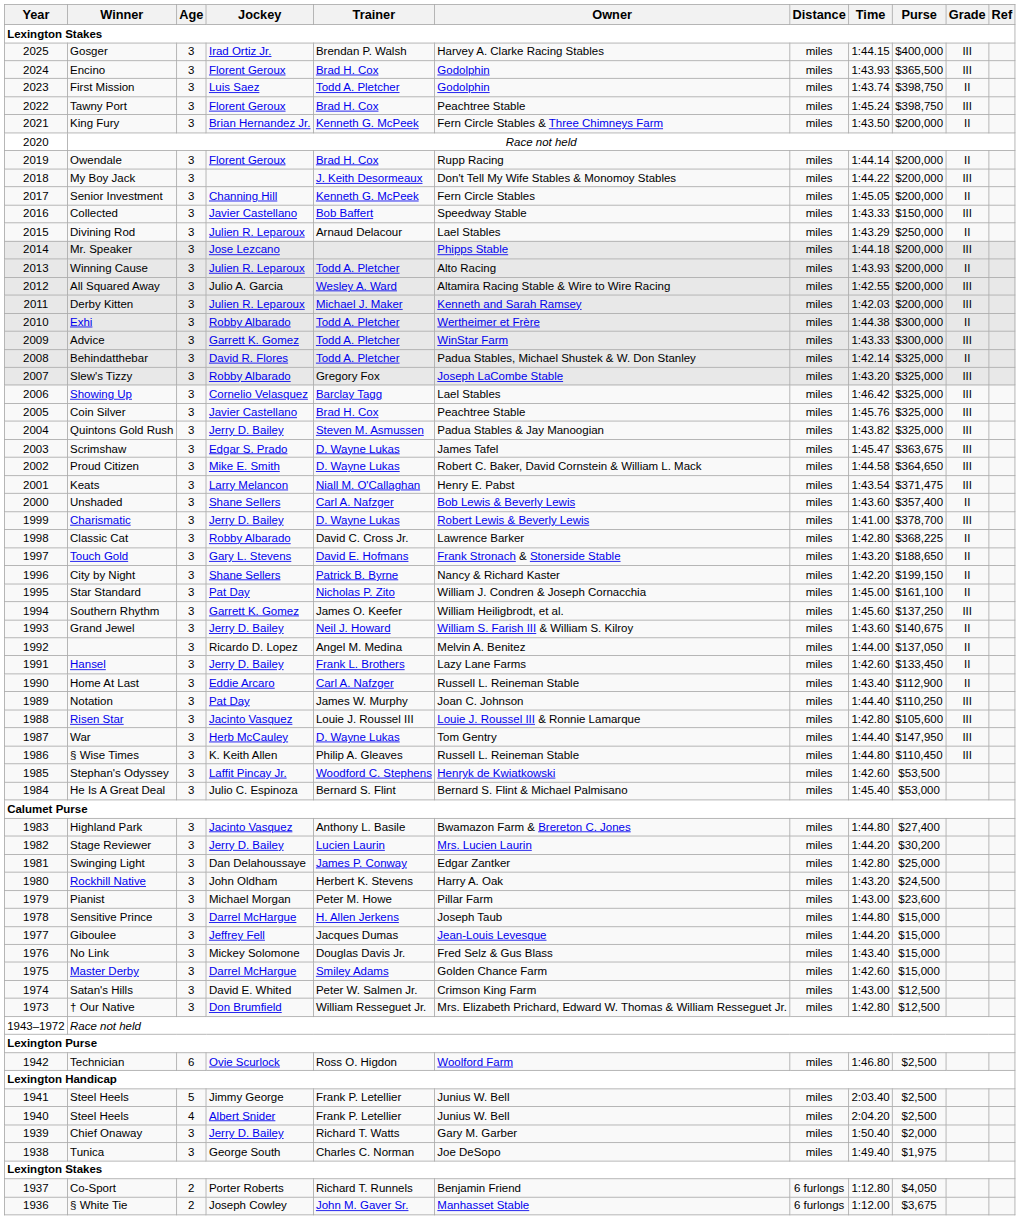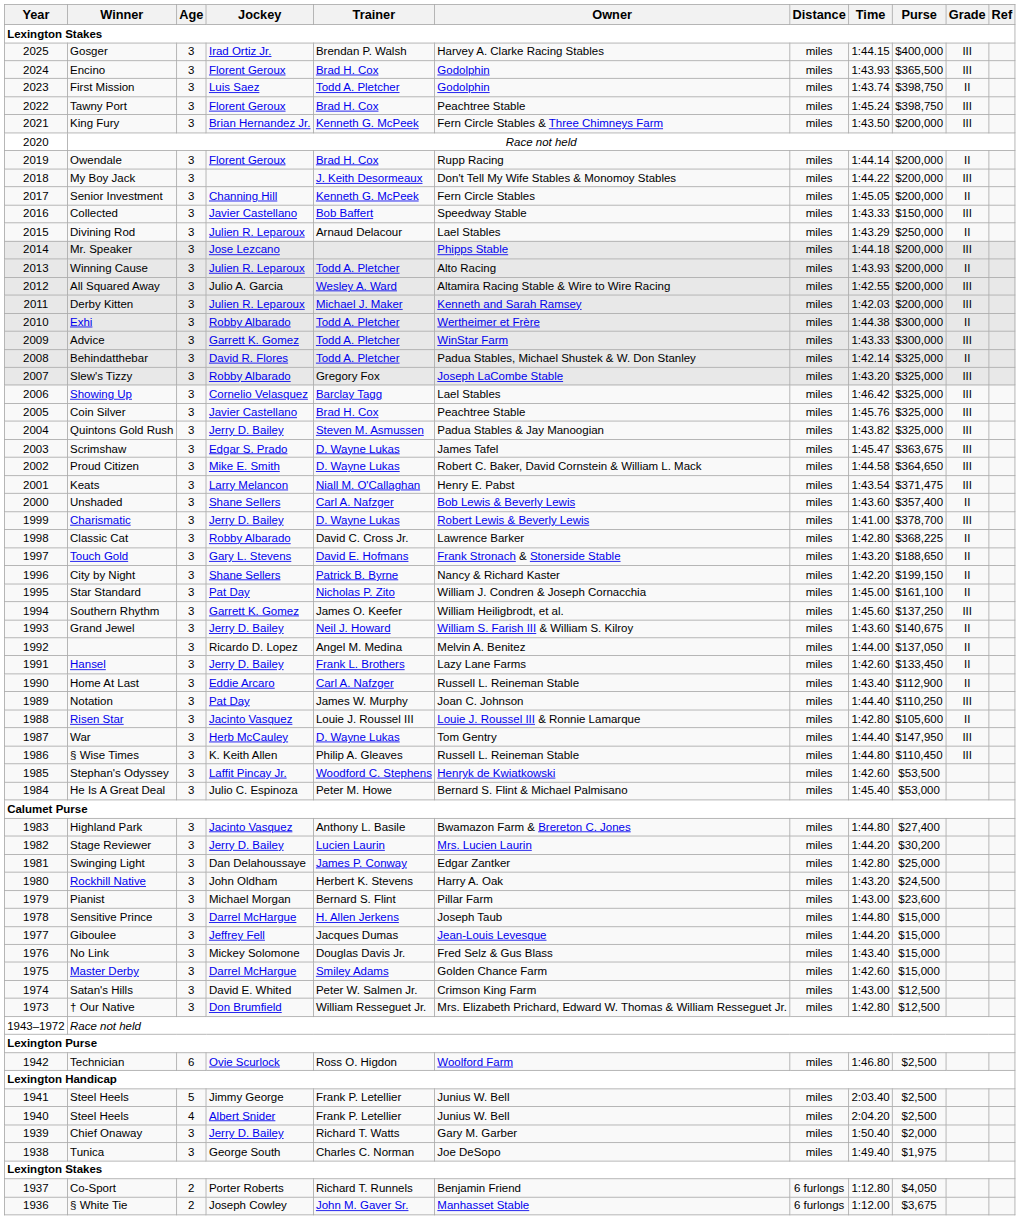 <table class="wikitable sortable" style="font-size:95%">
 <tr>
 <th>Year</th>
 <th>Winner</th>
 <th>Age</th>
 <th>Jockey</th>
 <th>Trainer</th>
 <th>Owner</th>
 <th>Distance</th>
 <th>Time</th>
 <th>Purse</th>
 <th>Grade</th>
 <th>Ref</th>
 </tr>
 <tr style="font-size:90%; background-color:white">
 <td align="left" colspan=11><strong>Lexington Stakes</strong></td>
 </tr>
 <tr style="font-size:90%;">
 <td align=center>2025</td>
 <td>Gosger</td>
 <td align=center>3</td>
 <td><a href='#'>Irad Ortiz Jr.</a></td>
 <td>Brendan P. Walsh</td>
 <td>Harvey A. Clarke Racing Stables</td>
 <td align=center> miles</td>
 <td align=center>1:44.15</td>
 <td align=center>$400,000</td>
 <td align=center>III</td>
 <td></td>
 </tr>
 <tr style="font-size:90%;">
 <td align=center>2024</td>
 <td>Encino</td>
 <td align=center>3</td>
 <td><a href='#'>Florent Geroux</a></td>
 <td><a href='#'>Brad H. Cox</a></td>
 <td><a href='#'>Godolphin</a></td>
 <td align=center> miles</td>
 <td align=center>1:43.93</td>
 <td align=center>$365,500</td>
 <td align=center>III</td>
 <td></td>
 </tr>
 <tr style="font-size:90%;">
 <td align=center>2023</td>
 <td>First Mission</td>
 <td align=center>3</td>
 <td><a href='#'>Luis Saez</a></td>
 <td><a href='#'>Todd A. Pletcher</a></td>
 <td><a href='#'>Godolphin</a></td>
 <td align=center> miles</td>
 <td align=center>1:43.74</td>
 <td align=center>$398,750</td>
 <td align=center>II</td>
 <td></td>
 </tr>
 <tr style="font-size:90%;">
 <td align=center>2022</td>
 <td>Tawny Port</td>
 <td align=center>3</td>
 <td><a href='#'>Florent Geroux</a></td>
 <td><a href='#'>Brad H. Cox</a></td>
 <td>Peachtree Stable</td>
 <td align=center> miles</td>
 <td align=center>1:45.24</td>
 <td align=center>$398,750</td>
 <td align=center>III</td>
 <td></td>
 </tr>
 <tr style="font-size:90%;">
 <td align=center>2021</td>
 <td>King Fury</td>
 <td align=center>3</td>
 <td><a href='#'>Brian Hernandez Jr.</a></td>
 <td><a href='#'>Kenneth G. McPeek</a></td>
 <td>Fern Circle Stables & <a href='#'>Three Chimneys Farm</a></td>
 <td align=center> miles</td>
 <td align=center>1:43.50</td>
 <td align=center>$200,000</td>
-<td align=center>II</td>
+<td align=center>III</td>
 <td></td>
 </tr>
 <tr style="font-size:90%; background-color:white">
 <td align="center">2020</td>
 <td align="center" colspan=10><em>Race not held</em></td>
 </tr>
 <tr style="font-size:90%;">
 <td align=center>2019</td>
 <td>Owendale</td>
 <td align=center>3</td>
 <td><a href='#'>Florent Geroux</a></td>
 <td><a href='#'>Brad H. Cox</a></td>
 <td>Rupp Racing</td>
 <td align=center> miles</td>
 <td align=center>1:44.14</td>
 <td align=center>$200,000</td>
 <td align=center>II</td>
 <td></td>
 </tr>
 <tr style="font-size:90%;">
 <td align=center>2018</td>
 <td>My Boy Jack</td>
 <td align=center>3</td>
 <td></td>
 <td><a href='#'>J. Keith Desormeaux</a></td>
 <td>Don't Tell My Wife Stables & Monomoy Stables</td>
 <td align=center> miles</td>
 <td align=center>1:44.22</td>
 <td align=center>$200,000</td>
 <td align=center>III</td>
 <td></td>
 </tr>
 <tr style="font-size:90%;">
 <td align=center>2017</td>
 <td>Senior Investment</td>
 <td align=center>3</td>
 <td><a href='#'>Channing Hill</a></td>
 <td><a href='#'>Kenneth G. McPeek</a></td>
 <td>Fern Circle Stables</td>
 <td align=center> miles</td>
 <td align=center>1:45.05</td>
 <td align=center>$200,000</td>
 <td align=center>II</td>
 <td></td>
 </tr>
 <tr style="font-size:90%;">
 <td align=center>2016</td>
 <td>Collected</td>
 <td align=center>3</td>
 <td><a href='#'>Javier Castellano</a></td>
 <td><a href='#'>Bob Baffert</a></td>
 <td>Speedway Stable</td>
 <td align=center> miles</td>
 <td align=center>1:43.33</td>
 <td align=center>$150,000</td>
 <td align=center>III</td>
 <td></td>
 </tr>
 <tr style="font-size:90%;">
 <td align=center>2015</td>
 <td>Divining Rod</td>
 <td align=center>3</td>
 <td><a href='#'>Julien R. Leparoux</a></td>
 <td>Arnaud Delacour</td>
 <td>Lael Stables</td>
 <td align=center> miles</td>
 <td align=center>1:43.29</td>
 <td align=center>$250,000</td>
 <td align=center>II</td>
 <td></td>
 </tr>
 <tr style="font-size:90%; background-color:#E8E8E8">
 <td align=center>2014</td>
 <td>Mr. Speaker</td>
 <td align=center>3</td>
 <td><a href='#'>Jose Lezcano</a></td>
 <td></td>
 <td><a href='#'>Phipps Stable</a></td>
 <td align=center> miles</td>
 <td align=center>1:44.18</td>
 <td align=center>$200,000</td>
 <td align=center>III</td>
 <td></td>
 </tr>
 <tr style="font-size:90%; background-color:#E8E8E8">
 <td align=center>2013</td>
 <td>Winning Cause</td>
 <td align=center>3</td>
 <td><a href='#'>Julien R. Leparoux</a></td>
 <td><a href='#'>Todd A. Pletcher</a></td>
 <td>Alto Racing</td>
 <td align=center> miles</td>
 <td align=center>1:43.93</td>
 <td align=center>$200,000</td>
 <td align=center>II</td>
 <td></td>
 </tr>
 <tr style="font-size:90%; background-color:#E8E8E8">
 <td align=center>2012</td>
 <td>All Squared Away</td>
 <td align=center>3</td>
 <td>Julio A. Garcia</td>
 <td><a href='#'>Wesley A. Ward</a></td>
 <td>Altamira Racing Stable & Wire to Wire Racing</td>
 <td align=center> miles</td>
 <td align=center>1:42.55</td>
 <td align=center>$200,000</td>
 <td align=center>III</td>
 <td></td>
 </tr>
 <tr style="font-size:90%; background-color:#E8E8E8">
 <td align=center>2011</td>
 <td>Derby Kitten</td>
 <td align=center>3</td>
 <td><a href='#'>Julien R. Leparoux</a></td>
 <td><a href='#'>Michael J. Maker</a></td>
 <td><a href='#'>Kenneth and Sarah Ramsey</a></td>
 <td align=center> miles</td>
 <td align=center>1:42.03</td>
 <td align=center>$200,000</td>
 <td align=center>III</td>
 <td></td>
 </tr>
 <tr style="font-size:90%; background-color:#E8E8E8">
 <td align=center>2010</td>
 <td><a href='#'>Exhi</a></td>
 <td align=center>3</td>
 <td><a href='#'>Robby Albarado</a></td>
 <td><a href='#'>Todd A. Pletcher</a></td>
 <td><a href='#'>Wertheimer et Frère</a></td>
 <td align=center> miles</td>
 <td align=center>1:44.38</td>
 <td align=center>$300,000</td>
 <td align=center>II</td>
 <td></td>
 </tr>
 <tr style="font-size:90%; background-color:#E8E8E8">
 <td align=center>2009</td>
 <td>Advice</td>
 <td align=center>3</td>
 <td><a href='#'>Garrett K. Gomez</a></td>
 <td><a href='#'>Todd A. Pletcher</a></td>
 <td><a href='#'>WinStar Farm</a></td>
 <td align=center> miles</td>
 <td align=center>1:43.33</td>
 <td align=center>$300,000</td>
 <td align=center>III</td>
 <td></td>
 </tr>
 <tr style="font-size:90%; background-color:#E8E8E8">
 <td align=center>2008</td>
 <td>Behindatthebar</td>
 <td align=center>3</td>
 <td><a href='#'>David R. Flores</a></td>
 <td><a href='#'>Todd A. Pletcher</a></td>
 <td>Padua Stables, Michael Shustek & W. Don Stanley</td>
 <td align=center> miles</td>
 <td align=center>1:42.14</td>
 <td align=center>$325,000</td>
 <td align=center>II</td>
 <td></td>
 </tr>
 <tr style="font-size:90%; background-color:#E8E8E8">
 <td align=center>2007</td>
 <td>Slew's Tizzy</td>
 <td align=center>3</td>
 <td><a href='#'>Robby Albarado</a></td>
 <td>Gregory Fox</td>
 <td><a href='#'>Joseph LaCombe Stable</a></td>
 <td align=center> miles</td>
 <td align=center>1:43.20</td>
 <td align=center>$325,000</td>
 <td align=center>III</td>
 <td></td>
 </tr>
 <tr style="font-size:90%;">
 <td align=center>2006</td>
 <td><a href='#'>Showing Up</a></td>
 <td align=center>3</td>
 <td><a href='#'>Cornelio Velasquez</a></td>
 <td><a href='#'>Barclay Tagg</a></td>
 <td>Lael Stables</td>
 <td align=center> miles</td>
 <td align=center>1:46.42</td>
 <td align=center>$325,000</td>
 <td align=center>III</td>
 <td></td>
 </tr>
 <tr style="font-size:90%;">
 <td align=center>2005</td>
 <td>Coin Silver</td>
 <td align=center>3</td>
 <td><a href='#'>Javier Castellano</a></td>
 <td><a href='#'>Brad H. Cox</a></td>
 <td>Peachtree Stable</td>
 <td align=center> miles</td>
 <td align=center>1:45.76</td>
 <td align=center>$325,000</td>
 <td align=center>III</td>
 <td></td>
 </tr>
 <tr style="font-size:90%;">
 <td align=center>2004</td>
 <td>Quintons Gold Rush</td>
 <td align=center>3</td>
 <td><a href='#'>Jerry D. Bailey</a></td>
 <td><a href='#'>Steven M. Asmussen</a></td>
 <td>Padua Stables & Jay Manoogian</td>
 <td align=center> miles</td>
 <td align=center>1:43.82</td>
 <td align=center>$325,000</td>
 <td align=center>III</td>
 <td></td>
 </tr>
 <tr style="font-size:90%;">
 <td align=center>2003</td>
 <td>Scrimshaw</td>
 <td align=center>3</td>
 <td><a href='#'>Edgar S. Prado</a></td>
 <td><a href='#'>D. Wayne Lukas</a></td>
 <td>James Tafel</td>
 <td align=center> miles</td>
 <td align=center>1:45.47</td>
 <td align=center>$363,675</td>
 <td align=center>III</td>
 <td></td>
 </tr>
 <tr style="font-size:90%;">
 <td align=center>2002</td>
 <td>Proud Citizen</td>
 <td align=center>3</td>
 <td><a href='#'>Mike E. Smith</a></td>
 <td><a href='#'>D. Wayne Lukas</a></td>
 <td>Robert C. Baker, David Cornstein & William L. Mack</td>
 <td align=center> miles</td>
 <td align=center>1:44.58</td>
 <td align=center>$364,650</td>
 <td align=center>III</td>
 <td></td>
 </tr>
 <tr style="font-size:90%;">
 <td align=center>2001</td>
 <td>Keats</td>
 <td align=center>3</td>
 <td><a href='#'>Larry Melancon</a></td>
 <td><a href='#'>Niall M. O'Callaghan</a></td>
 <td>Henry E. Pabst</td>
 <td align=center> miles</td>
 <td align=center>1:43.54</td>
 <td align=center>$371,475</td>
 <td align=center>III</td>
 <td></td>
 </tr>
 <tr style="font-size:90%;">
 <td align=center>2000</td>
 <td>Unshaded</td>
 <td align=center>3</td>
 <td><a href='#'>Shane Sellers</a></td>
 <td><a href='#'>Carl A. Nafzger</a></td>
 <td><a href='#'>Bob Lewis & Beverly Lewis</a></td>
 <td align=center> miles</td>
 <td align=center>1:43.60</td>
 <td align=center>$357,400</td>
 <td align=center>II</td>
 <td></td>
 </tr>
 <tr style="font-size:90%;">
 <td align=center>1999</td>
 <td><a href='#'>Charismatic</a></td>
 <td align=center>3</td>
 <td><a href='#'>Jerry D. Bailey</a></td>
 <td><a href='#'>D. Wayne Lukas</a></td>
 <td><a href='#'>Robert Lewis & Beverly Lewis</a></td>
 <td align=center> miles</td>
 <td align=center>1:41.00</td>
 <td align=center>$378,700</td>
 <td align=center>III</td>
 <td></td>
 </tr>
 <tr style="font-size:90%;">
 <td align=center>1998</td>
 <td>Classic Cat</td>
 <td align=center>3</td>
 <td><a href='#'>Robby Albarado</a></td>
 <td>David C. Cross Jr.</td>
 <td>Lawrence Barker</td>
 <td align=center> miles</td>
 <td align=center>1:42.80</td>
 <td align=center>$368,225</td>
 <td align=center>II</td>
 <td></td>
 </tr>
 <tr style="font-size:90%;">
 <td align=center>1997</td>
 <td><a href='#'>Touch Gold</a></td>
 <td align=center>3</td>
 <td><a href='#'>Gary L. Stevens</a></td>
 <td><a href='#'>David E. Hofmans</a></td>
 <td><a href='#'>Frank Stronach</a> & <a href='#'>Stonerside Stable</a></td>
 <td align=center> miles</td>
 <td align=center>1:43.20</td>
 <td align=center>$188,650</td>
 <td align=center>II</td>
 <td></td>
 </tr>
 <tr style="font-size:90%;">
 <td align=center>1996</td>
 <td>City by Night</td>
 <td align=center>3</td>
 <td><a href='#'>Shane Sellers</a></td>
 <td><a href='#'>Patrick B. Byrne</a></td>
 <td>Nancy & Richard Kaster</td>
 <td align=center> miles</td>
 <td align=center>1:42.20</td>
 <td align=center>$199,150</td>
 <td align=center>II</td>
 <td></td>
 </tr>
 <tr style="font-size:90%;">
 <td align=center>1995</td>
 <td>Star Standard</td>
 <td align=center>3</td>
 <td><a href='#'>Pat Day</a></td>
 <td><a href='#'>Nicholas P. Zito</a></td>
 <td>William J. Condren & Joseph Cornacchia</td>
 <td align=center> miles</td>
 <td align=center>1:45.00</td>
 <td align=center>$161,100</td>
 <td align=center>II</td>
 <td></td>
 </tr>
 <tr style="font-size:90%;">
 <td align=center>1994</td>
 <td>Southern Rhythm</td>
 <td align=center>3</td>
 <td><a href='#'>Garrett K. Gomez</a></td>
 <td>James O. Keefer</td>
 <td>William Heiligbrodt, et al.</td>
 <td align=center> miles</td>
 <td align=center>1:45.60</td>
 <td align=center>$137,250</td>
 <td align=center>III</td>
 <td></td>
 </tr>
 <tr style="font-size:90%;">
 <td align=center>1993</td>
 <td>Grand Jewel</td>
 <td align=center>3</td>
 <td><a href='#'>Jerry D. Bailey</a></td>
 <td><a href='#'>Neil J. Howard</a></td>
 <td><a href='#'>William S. Farish III</a> & William  S. Kilroy</td>
 <td align=center> miles</td>
 <td align=center>1:43.60</td>
 <td align=center>$140,675</td>
 <td align=center>II</td>
 <td></td>
 </tr>
 <tr style="font-size:90%;">
 <td align=center>1992</td>
 <td></td>
 <td align=center>3</td>
 <td>Ricardo D. Lopez</td>
 <td>Angel M. Medina</td>
 <td>Melvin A. Benitez</td>
 <td align=center> miles</td>
 <td align=center>1:44.00</td>
 <td align=center>$137,050</td>
 <td align=center>II</td>
 <td></td>
 </tr>
 <tr style="font-size:90%;">
 <td align=center>1991</td>
 <td><a href='#'>Hansel</a></td>
 <td align=center>3</td>
 <td><a href='#'>Jerry D. Bailey</a></td>
 <td><a href='#'>Frank L. Brothers</a></td>
 <td>Lazy Lane Farms</td>
 <td align=center> miles</td>
 <td align=center>1:42.60</td>
 <td align=center>$133,450</td>
 <td align=center>II</td>
 <td></td>
 </tr>
 <tr style="font-size:90%;">
 <td align=center>1990</td>
 <td>Home At Last</td>
 <td align=center>3</td>
 <td><a href='#'>Eddie Arcaro</a></td>
 <td><a href='#'>Carl A. Nafzger</a></td>
 <td>Russell L. Reineman Stable</td>
 <td align=center> miles</td>
 <td align=center>1:43.40</td>
 <td align=center>$112,900</td>
 <td align=center>II</td>
 <td></td>
 </tr>
 <tr style="font-size:90%;">
 <td align=center>1989</td>
 <td>Notation</td>
 <td align=center>3</td>
 <td><a href='#'>Pat Day</a></td>
 <td>James W. Murphy</td>
 <td>Joan C. Johnson</td>
 <td align=center> miles</td>
 <td align=center>1:44.40</td>
 <td align=center>$110,250</td>
 <td align=center>III</td>
 <td></td>
 </tr>
 <tr style="font-size:90%;">
 <td align=center>1988</td>
 <td><a href='#'>Risen Star</a></td>
 <td align=center>3</td>
 <td><a href='#'>Jacinto Vasquez</a></td>
 <td>Louie J. Roussel III</td>
 <td><a href='#'>Louie J. Roussel III</a> & Ronnie Lamarque</td>
 <td align=center> miles</td>
 <td align=center>1:42.80</td>
 <td align=center>$105,600</td>
-<td align=center>III</td>
+<td align=center>II</td>
 <td></td>
 </tr>
 <tr style="font-size:90%;">
 <td align=center>1987</td>
 <td>War</td>
 <td align=center>3</td>
 <td><a href='#'>Herb McCauley</a></td>
 <td><a href='#'>D. Wayne Lukas</a></td>
 <td>Tom Gentry</td>
 <td align=center> miles</td>
 <td align=center>1:44.40</td>
 <td align=center>$147,950</td>
 <td align=center>III</td>
 <td></td>
 </tr>
 <tr style="font-size:90%;">
 <td align=center>1986</td>
 <td>§ Wise Times</td>
 <td align=center>3</td>
 <td>K. Keith Allen</td>
 <td>Philip A. Gleaves</td>
 <td>Russell L. Reineman Stable</td>
 <td align=center> miles</td>
 <td align=center>1:44.80</td>
 <td align=center>$110,450</td>
 <td align=center>III</td>
 <td></td>
 </tr>
 <tr style="font-size:90%;">
 <td align=center>1985</td>
 <td>Stephan's Odyssey</td>
 <td align=center>3</td>
 <td><a href='#'>Laffit Pincay Jr.</a></td>
 <td><a href='#'>Woodford C. Stephens</a></td>
 <td><a href='#'>Henryk de Kwiatkowski</a></td>
 <td align=center> miles</td>
 <td align=center>1:42.60</td>
 <td align=center>$53,500</td>
 <td align=center></td>
 <td></td>
 </tr>
 <tr style="font-size:90%;">
 <td align=center>1984</td>
 <td>He Is A Great Deal</td>
 <td align=center>3</td>
 <td>Julio C. Espinoza</td>
-<td>Bernard S. Flint</td>
+<td>Peter M. Howe</td>
 <td>Bernard S. Flint & Michael Palmisano</td>
 <td align=center> miles</td>
 <td align=center>1:45.40</td>
 <td align=center>$53,000</td>
 <td align=center></td>
 <td></td>
 </tr>
 <tr style="font-size:90%; background-color:white">
 <td align="left" colspan=11><strong>Calumet Purse</strong></td>
 </tr>
 <tr style="font-size:90%;">
 <td align=center>1983</td>
 <td>Highland Park</td>
 <td align=center>3</td>
 <td><a href='#'>Jacinto Vasquez</a></td>
 <td>Anthony L. Basile</td>
 <td>Bwamazon Farm & <a href='#'>Brereton C. Jones</a></td>
 <td align=center> miles</td>
 <td align=center>1:44.80</td>
 <td align=center>$27,400</td>
 <td align=center></td>
 <td></td>
 </tr>
 <tr style="font-size:90%;">
 <td align=center>1982</td>
 <td>Stage Reviewer</td>
 <td align=center>3</td>
 <td><a href='#'>Jerry D. Bailey</a></td>
 <td><a href='#'>Lucien Laurin</a></td>
 <td><a href='#'>Mrs. Lucien Laurin</a></td>
 <td align=center> miles</td>
 <td align=center>1:44.20</td>
 <td align=center>$30,200</td>
 <td align=center></td>
 <td></td>
 </tr>
 <tr style="font-size:90%;">
 <td align=center>1981</td>
 <td>Swinging Light</td>
 <td align=center>3</td>
 <td>Dan Delahoussaye</td>
 <td><a href='#'>James P. Conway</a></td>
 <td>Edgar Zantker</td>
 <td align=center> miles</td>
 <td align=center>1:42.80</td>
 <td align=center>$25,000</td>
 <td align=center></td>
 <td></td>
 </tr>
 <tr style="font-size:90%;">
 <td align=center>1980</td>
 <td><a href='#'>Rockhill Native</a></td>
 <td align=center>3</td>
 <td>John Oldham</td>
 <td>Herbert K. Stevens</td>
 <td>Harry A. Oak</td>
 <td align=center> miles</td>
 <td align=center>1:43.20</td>
 <td align=center>$24,500</td>
 <td align=center></td>
 <td></td>
 </tr>
 <tr style="font-size:90%;">
 <td align=center>1979</td>
 <td>Pianist</td>
 <td align=center>3</td>
 <td>Michael Morgan</td>
-<td>Peter M. Howe</td>
+<td>Bernard S. Flint</td>
 <td>Pillar Farm</td>
 <td align=center> miles</td>
 <td align=center>1:43.00</td>
 <td align=center>$23,600</td>
 <td align=center></td>
 <td></td>
 </tr>
 <tr style="font-size:90%;">
 <td align=center>1978</td>
 <td>Sensitive Prince</td>
 <td align=center>3</td>
 <td><a href='#'>Darrel McHargue</a></td>
 <td><a href='#'>H. Allen Jerkens</a></td>
 <td>Joseph Taub</td>
 <td align=center> miles</td>
 <td align=center>1:44.80</td>
 <td align=center>$15,000</td>
 <td align=center></td>
 <td></td>
 </tr>
 <tr style="font-size:90%;">
 <td align=center>1977</td>
 <td>Giboulee</td>
 <td align=center>3</td>
 <td><a href='#'>Jeffrey Fell</a></td>
 <td>Jacques Dumas</td>
 <td><a href='#'>Jean-Louis Levesque</a></td>
 <td align=center> miles</td>
 <td align=center>1:44.20</td>
 <td align=center>$15,000</td>
 <td align=center></td>
 <td></td>
 </tr>
 <tr style="font-size:90%;">
 <td align=center>1976</td>
 <td>No Link</td>
 <td align=center>3</td>
 <td>Mickey Solomone</td>
 <td>Douglas Davis Jr.</td>
 <td>Fred Selz & Gus Blass</td>
 <td align=center> miles</td>
 <td align=center>1:43.40</td>
 <td align=center>$15,000</td>
 <td align=center></td>
 <td></td>
 </tr>
 <tr style="font-size:90%;">
 <td align=center>1975</td>
 <td><a href='#'>Master Derby</a></td>
 <td align=center>3</td>
 <td><a href='#'>Darrel McHargue</a></td>
 <td><a href='#'>Smiley Adams</a></td>
 <td>Golden Chance Farm</td>
 <td align=center> miles</td>
 <td align=center>1:42.60</td>
 <td align=center>$15,000</td>
 <td align=center></td>
 <td></td>
 </tr>
 <tr style="font-size:90%;">
 <td align=center>1974</td>
 <td>Satan's Hills</td>
 <td align=center>3</td>
 <td>David E. Whited</td>
 <td>Peter W. Salmen Jr.</td>
 <td>Crimson King Farm</td>
 <td align=center> miles</td>
 <td align=center>1:43.00</td>
 <td align=center>$12,500</td>
 <td align=center></td>
 <td></td>
 </tr>
 <tr style="font-size:90%;">
 <td align=center>1973</td>
 <td>† Our Native</td>
 <td align=center>3</td>
 <td><a href='#'>Don Brumfield</a></td>
 <td>William Resseguet Jr.</td>
 <td>Mrs. Elizabeth Prichard, Edward W. Thomas & William Resseguet Jr.</td>
 <td align=center> miles</td>
 <td align=center>1:42.80</td>
 <td align=center>$12,500</td>
 <td align=center></td>
 <td></td>
 </tr>
 <tr style="font-size:90%; background-color:white">
 <td align="left">1943–1972</td>
 <td colspan="10"><em>Race not held</em></td>
 </tr>
 <tr style="font-size:90%; background-color:white">
 <td align="left" colspan=11><strong>Lexington Purse</strong></td>
 </tr>
 <tr style="font-size:90%;">
 <td align=center>1942</td>
 <td>Technician</td>
 <td align=center>6</td>
 <td><a href='#'>Ovie Scurlock</a></td>
 <td>Ross O. Higdon</td>
 <td><a href='#'>Woolford Farm</a></td>
 <td align=center> miles</td>
 <td align=center>1:46.80</td>
 <td align=center>$2,500</td>
 <td align=center></td>
 <td></td>
 </tr>
 <tr style="font-size:90%; background-color:white">
 <td align="left" colspan=11><strong>Lexington Handicap</strong></td>
 </tr>
 <tr style="font-size:90%;">
 <td align=center>1941</td>
 <td>Steel Heels</td>
 <td align=center>5</td>
 <td>Jimmy George</td>
 <td>Frank P. Letellier</td>
 <td>Junius W. Bell</td>
 <td align=center> miles</td>
 <td align=center>2:03.40</td>
 <td align=center>$2,500</td>
 <td align=center></td>
 <td></td>
 </tr>
 <tr style="font-size:90%;">
 <td align=center>1940</td>
 <td>Steel Heels</td>
 <td align=center>4</td>
 <td><a href='#'>Albert Snider</a></td>
 <td>Frank P. Letellier</td>
 <td>Junius W. Bell</td>
 <td align=center> miles</td>
 <td align=center>2:04.20</td>
 <td align=center>$2,500</td>
 <td align=center></td>
 <td></td>
 </tr>
 <tr style="font-size:90%;">
 <td align=center>1939</td>
 <td>Chief Onaway</td>
 <td align=center>3</td>
 <td><a href='#'>Jerry D. Bailey</a></td>
 <td>Richard T. Watts</td>
 <td>Gary M. Garber</td>
 <td align=center> miles</td>
 <td align=center>1:50.40</td>
 <td align=center>$2,000</td>
 <td align=center></td>
 <td></td>
 </tr>
 <tr style="font-size:90%;">
 <td align=center>1938</td>
 <td>Tunica</td>
 <td align=center>3</td>
 <td>George South</td>
 <td>Charles C. Norman</td>
 <td>Joe DeSopo</td>
 <td align=center> miles</td>
 <td align=center>1:49.40</td>
 <td align=center>$1,975</td>
 <td align=center></td>
 <td></td>
 </tr>
 <tr style="font-size:90%; background-color:white">
 <td align="left" colspan=11><strong>Lexington Stakes</strong></td>
 </tr>
 <tr style="font-size:90%;">
 <td align=center>1937</td>
 <td>Co-Sport</td>
 <td align=center>2</td>
 <td>Porter Roberts</td>
 <td>Richard T. Runnels</td>
 <td>Benjamin Friend</td>
 <td align=center>6 furlongs</td>
 <td align=center>1:12.80</td>
 <td align=center>$4,050</td>
 <td align=center></td>
 <td></td>
 </tr>
 <tr style="font-size:90%;">
 <td align=center>1936</td>
 <td>§ White Tie</td>
 <td align=center>2</td>
 <td>Joseph Cowley</td>
 <td><a href='#'>John M. Gaver Sr.</a></td>
 <td><a href='#'>Manhasset Stable</a></td>
 <td align=center>6 furlongs</td>
 <td align=center>1:12.00</td>
 <td align=center>$3,675</td>
 <td align=center></td>
 <td></td>
 </tr>
 </table>
